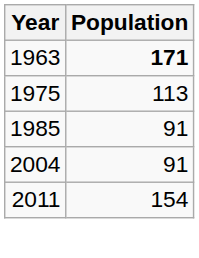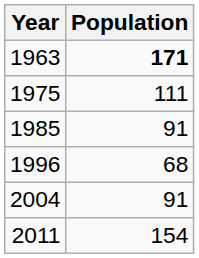 <table class="wikitable" style="line-height:1.1em;">
 <tr>
 <th>Year</th>
 <th>Population</th>
 </tr>
 <tr align="right">
 <td>1963</td>
 <td><strong>171</strong></td>
 </tr>
 <tr align="right">
 <td>1975</td>
-<td>113</td>
+<td>111</td>
 </tr>
 <tr align="right">
 <td>1985</td>
 <td>91</td>
+</tr>
+<tr align="right">
+<td>1996</td>
+<td>68</td>
 </tr>
 <tr align="right">
 <td>2004</td>
 <td>91</td>
 </tr>
 <tr align="right">
 <td>2011</td>
 <td>154</td>
 </tr>
 </table>
